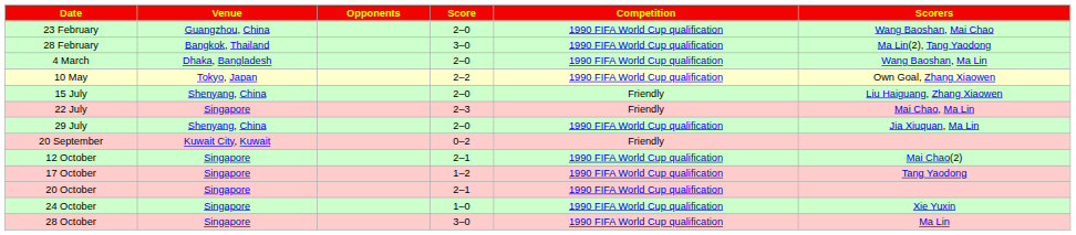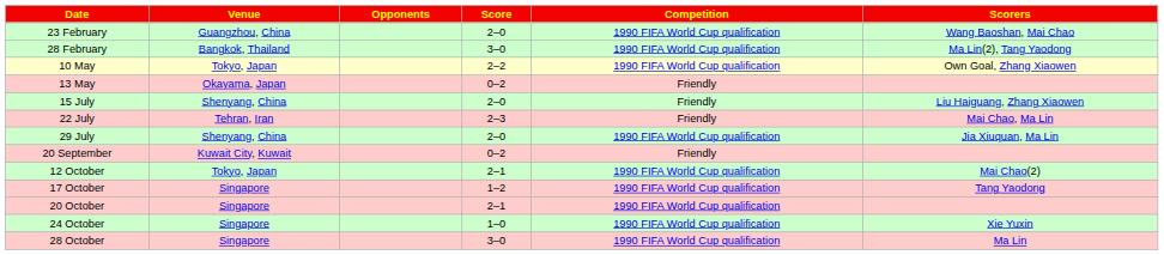 <table width=95% class="wikitable" style="text-align: center; font-size: 90%">
 <tr bgcolor=#F00300 style="color:yellow">
 <td><strong>Date</strong></td>
 <td><strong>Venue</strong></td>
 <td><strong>Opponents</strong></td>
 <td><strong>Score</strong></td>
 <td><strong>Competition</strong></td>
 <td><strong>Scorers</strong></td>
 </tr>
 <tr bgcolor=#CCFFCC>
 <td>23 February</td>
 <td><a href='#'>Guangzhou</a>, <a href='#'>China</a></td>
 <td></td>
 <td>2–0</td>
 <td><a href='#'>1990 FIFA World Cup qualification</a></td>
 <td><a href='#'>Wang Baoshan</a>, <a href='#'>Mai Chao</a></td>
 </tr>
 <tr bgcolor=#CCFFCC>
 <td>28 February</td>
 <td><a href='#'>Bangkok</a>, <a href='#'>Thailand</a></td>
 <td></td>
 <td>3–0</td>
 <td><a href='#'>1990 FIFA World Cup qualification</a></td>
 <td><a href='#'>Ma Lin</a>(2), <a href='#'>Tang Yaodong</a></td>
 </tr>
-<tr bgcolor=#CCFFCC>
-<td>4 March</td>
-<td><a href='#'>Dhaka</a>, <a href='#'>Bangladesh</a></td>
-<td></td>
-<td>2–0</td>
-<td><a href='#'>1990 FIFA World Cup qualification</a></td>
-<td><a href='#'>Wang Baoshan</a>, <a href='#'>Ma Lin</a></td>
-</tr>
 <tr bgcolor=#FFFFCC>
 <td>10 May</td>
 <td><a href='#'>Tokyo</a>, <a href='#'>Japan</a></td>
 <td></td>
 <td>2–2</td>
 <td><a href='#'>1990 FIFA World Cup qualification</a></td>
 <td>Own Goal, <a href='#'>Zhang Xiaowen</a></td>
+</tr>
+<tr bgcolor=#FFCCCC>
+<td>13 May</td>
+<td><a href='#'>Okayama</a>, <a href='#'>Japan</a></td>
+<td></td>
+<td>0–2</td>
+<td>Friendly</td>
+<td></td>
 </tr>
 <tr bgcolor=#CCFFCC>
 <td>15 July</td>
 <td><a href='#'>Shenyang</a>, <a href='#'>China</a></td>
 <td></td>
 <td>2–0</td>
 <td>Friendly</td>
 <td><a href='#'>Liu Haiguang</a>, <a href='#'>Zhang Xiaowen</a></td>
 </tr>
 <tr bgcolor=#FFCCCC>
 <td>22 July</td>
-<td><a href='#'>Singapore</a></td>
+<td><a href='#'>Tehran</a>, <a href='#'>Iran</a></td>
 <td></td>
 <td>2–3</td>
 <td>Friendly</td>
 <td><a href='#'>Mai Chao</a>, <a href='#'>Ma Lin</a></td>
 </tr>
 <tr bgcolor=#CCFFCC>
 <td>29 July</td>
 <td><a href='#'>Shenyang</a>, <a href='#'>China</a></td>
 <td></td>
 <td>2–0</td>
 <td><a href='#'>1990 FIFA World Cup qualification</a></td>
 <td><a href='#'>Jia Xiuquan</a>, <a href='#'>Ma Lin</a></td>
 </tr>
 <tr bgcolor=#FFCCCC>
 <td>20 September</td>
 <td><a href='#'>Kuwait City</a>, <a href='#'>Kuwait</a></td>
 <td></td>
 <td>0–2</td>
 <td>Friendly</td>
 <td></td>
 </tr>
 <tr bgcolor=#CCFFCC>
 <td>12 October</td>
-<td><a href='#'>Singapore</a></td>
+<td><a href='#'>Tokyo</a>, <a href='#'>Japan</a></td>
 <td></td>
 <td>2–1</td>
 <td><a href='#'>1990 FIFA World Cup qualification</a></td>
 <td><a href='#'>Mai Chao</a>(2)</td>
 </tr>
 <tr bgcolor=#FFCCCC>
 <td>17 October</td>
 <td><a href='#'>Singapore</a></td>
 <td></td>
 <td>1–2</td>
 <td><a href='#'>1990 FIFA World Cup qualification</a></td>
 <td><a href='#'>Tang Yaodong</a></td>
 </tr>
 <tr bgcolor=#FFCCCC>
 <td>20 October</td>
 <td><a href='#'>Singapore</a></td>
 <td></td>
 <td>2–1</td>
 <td><a href='#'>1990 FIFA World Cup qualification</a></td>
 <td></td>
 </tr>
 <tr bgcolor=#CCFFCC>
 <td>24 October</td>
 <td><a href='#'>Singapore</a></td>
 <td></td>
 <td>1–0</td>
 <td><a href='#'>1990 FIFA World Cup qualification</a></td>
 <td><a href='#'>Xie Yuxin</a></td>
 </tr>
 <tr bgcolor=#FFCCCC>
 <td>28 October</td>
 <td><a href='#'>Singapore</a></td>
 <td></td>
 <td>3–0</td>
 <td><a href='#'>1990 FIFA World Cup qualification</a></td>
 <td><a href='#'>Ma Lin</a></td>
 </tr>
 </table>
